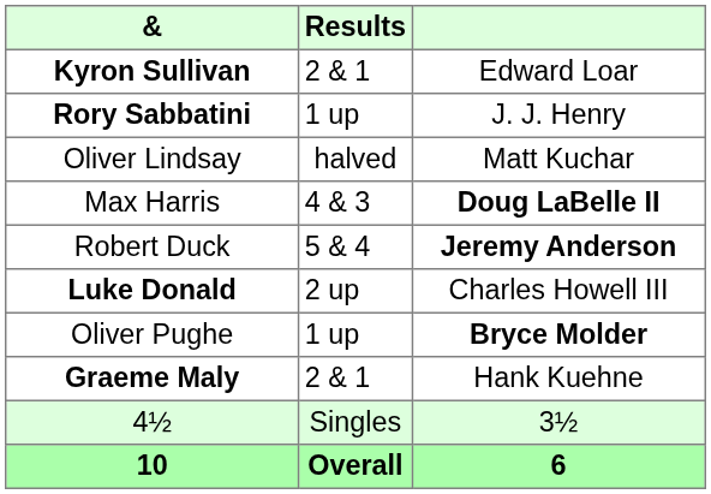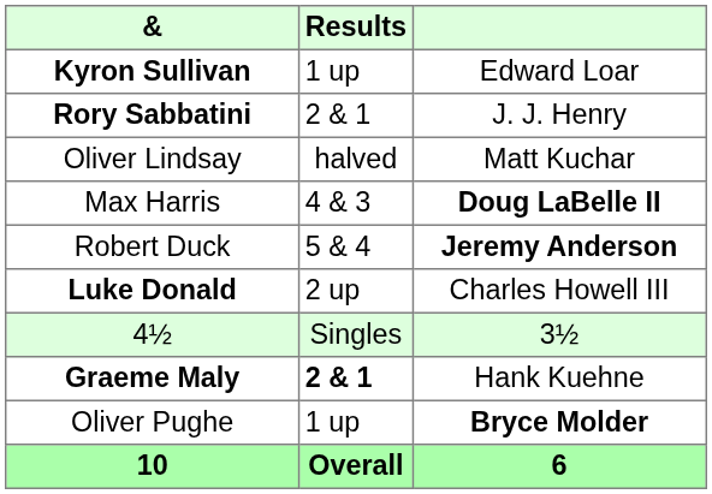 <table border="1" cellpadding="3" style="border-collapse:collapse; text-align:center;">
 <tr style="background:#ddffdd;">
 <th width=160> & </th>
 <th>Results</th>
 <th width=160></th>
 </tr>
 <tr>
 <td><strong>Kyron Sullivan</strong></td>
-<td align=left> 2 & 1</td>
+<td align=left> 1 up</td>
 <td>Edward Loar</td>
 </tr>
 <tr>
 <td><strong>Rory Sabbatini</strong></td>
-<td align=left> 1 up</td>
+<td align=left> 2 & 1</td>
 <td>J. J. Henry</td>
 </tr>
 <tr>
 <td>Oliver Lindsay</td>
 <td>halved</td>
 <td>Matt Kuchar</td>
 </tr>
 <tr>
 <td>Max Harris</td>
 <td align=left> 4 & 3</td>
 <td><strong>Doug LaBelle II</strong></td>
 </tr>
 <tr>
 <td>Robert Duck</td>
 <td align=left> 5 & 4</td>
 <td><strong>Jeremy Anderson</strong></td>
 </tr>
 <tr>
 <td><strong>Luke Donald</strong></td>
 <td align=left> 2 up</td>
 <td>Charles Howell III</td>
 </tr>
+<tr style="background:#ddffdd;">
+<td>4½</td>
+<td>Singles</td>
+<td>3½</td>
+</tr>
+<tr>
+<td><strong>Graeme Maly</strong></td>
+<td align=left><strong> 2 & 1</strong></td>
+<td>Hank Kuehne</td>
+</tr>
 <tr>
 <td>Oliver Pughe</td>
 <td align=left> 1 up</td>
 <td><strong>Bryce Molder</strong></td>
-</tr>
-<tr>
-<td><strong>Graeme Maly</strong></td>
-<td align=left> 2 & 1</td>
-<td>Hank Kuehne</td>
-</tr>
-<tr style="background:#ddffdd;">
-<td>4½</td>
-<td>Singles</td>
-<td>3½</td>
 </tr>
 <tr style="background:#aaffaa;">
 <th>10</th>
 <th>Overall</th>
 <th>6</th>
 </tr>
 </table>
